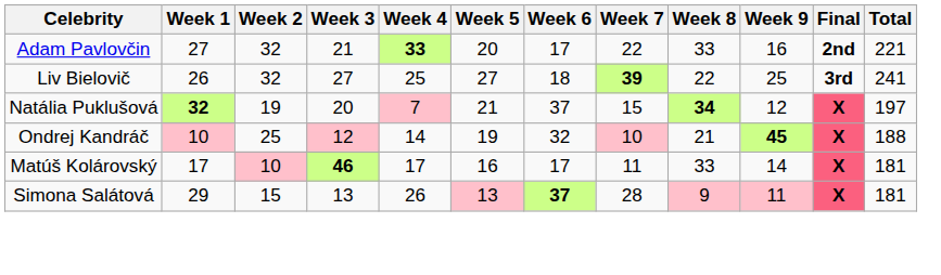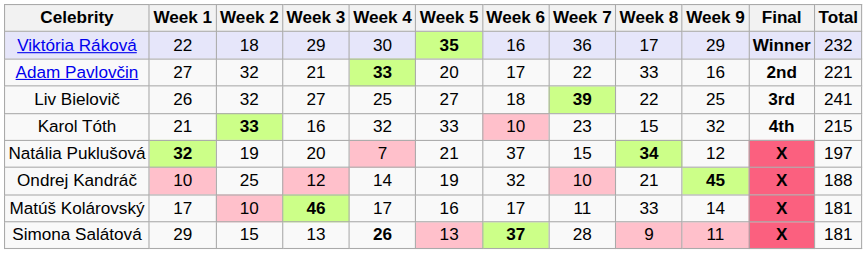 <table class="wikitable sortable" style="text-align:center;">
 <tr>
 <th>Celebrity</th>
 <th>Week 1</th>
 <th>Week 2</th>
 <th>Week 3</th>
 <th>Week 4</th>
 <th>Week 5</th>
 <th>Week 6</th>
 <th>Week 7</th>
 <th>Week 8</th>
 <th>Week 9</th>
 <th>Final</th>
 <th>Total</th>
+</tr>
+<tr style=background:lavender>
+<td><a href='#'>Viktória Ráková</a></td>
+<td>22</td>
+<td>18</td>
+<td>29</td>
+<td>30</td>
+<td style=background:#ccff88><strong>35</strong></td>
+<td>16</td>
+<td>36</td>
+<td>17</td>
+<td>29</td>
+<td><strong>Winner</strong></td>
+<td>232</td>
 </tr>
 <tr>
 <td><a href='#'>Adam Pavlovčin</a></td>
 <td>27</td>
 <td>32</td>
 <td>21</td>
 <td style="background:#ccff88"><strong>33</strong></td>
 <td>20</td>
 <td>17</td>
 <td>22</td>
 <td>33</td>
 <td>16</td>
 <td><strong>2nd</strong></td>
 <td>221</td>
 </tr>
 <tr>
 <td>Liv Bielovič</td>
 <td>26</td>
 <td>32</td>
 <td>27</td>
 <td>25</td>
 <td>27</td>
 <td>18</td>
 <td style=background:#ccff88><strong>39</strong></td>
 <td>22</td>
 <td>25</td>
 <td><strong>3rd</strong></td>
 <td>241</td>
+</tr>
+<tr>
+<td>Karol Tóth</td>
+<td>21</td>
+<td style="background:#ccff88"><strong>33</strong></td>
+<td>16</td>
+<td>32</td>
+<td>33</td>
+<td style=background:pink>10</td>
+<td>23</td>
+<td>15</td>
+<td>32</td>
+<td><strong>4th</strong></td>
+<td>215</td>
 </tr>
 <tr>
 <td>Natália Puklušová</td>
 <td style="background:#ccff88"><strong>32</strong></td>
 <td>19</td>
 <td>20</td>
 <td Bgcolor="pink">7</td>
 <td>21</td>
 <td data-sort-value=a>37</td>
 <td>15</td>
 <td style="background:#ccff88"><strong>34</strong></td>
 <td>12</td>
 <td style="background:#FB607F;"><strong>X</strong></td>
 <td>197</td>
 </tr>
 <tr>
 <td>Ondrej Kandráč</td>
 <td style="background:pink">10</td>
 <td>25</td>
 <td style="background:pink">12</td>
 <td>14</td>
 <td>19</td>
 <td>32</td>
 <td style="background:pink">10</td>
 <td>21</td>
 <td style="background:#ccff88"><strong>45</strong></td>
 <td style="background:#FB607F;"><strong>X</strong></td>
 <td>188</td>
 </tr>
 <tr>
 <td>Matúš Kolárovský</td>
 <td>17</td>
 <td style="background:pink">10</td>
 <td style="background:#ccff88"><strong>46</strong></td>
 <td>17</td>
 <td>16</td>
 <td>17</td>
 <td>11</td>
 <td>33</td>
 <td>14</td>
 <td style="background:#FB607F;"><strong>X</strong></td>
 <td>181</td>
 </tr>
 <tr>
 <td>Simona Salátová</td>
 <td>29</td>
 <td>15</td>
 <td>13</td>
-<td>26</td>
+<td><strong>26</strong></td>
 <td style="background:pink">13</td>
 <td data-sort-value=b; style="background:#ccff88"><strong>37</strong></td>
 <td>28</td>
 <td style="background:pink">9</td>
 <td style="background:pink">11</td>
 <td style="background:#FB607F;"><strong>X</strong></td>
 <td data-sort-value=1>181</td>
 </tr>
 </table>
